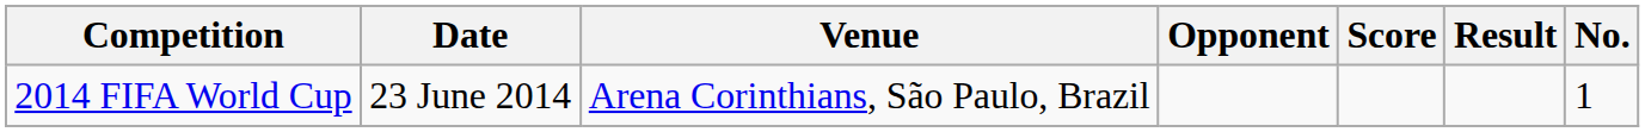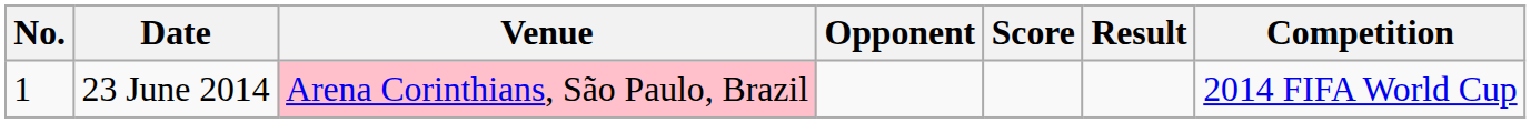 <table class="wikitable">
 <tr>
-<th>Competition</th>
+<th>No.</th>
 <th>Date</th>
 <th>Venue</th>
 <th>Opponent</th>
 <th>Score</th>
 <th>Result</th>
-<th>No.</th>
+<th>Competition</th>
 </tr>
 <tr>
-<td><a href='#'>2014 FIFA World Cup</a></td>
+<td>1</td>
 <td>23 June 2014</td>
-<td><a href='#'>Arena Corinthians</a>, São Paulo, Brazil</td>
+<td style="background: pink;"><a href='#'>Arena Corinthians</a>, São Paulo, Brazil</td>
 <td></td>
 <td></td>
 <td></td>
-<td>1</td>
+<td><a href='#'>2014 FIFA World Cup</a></td>
 </tr>
 </table>
